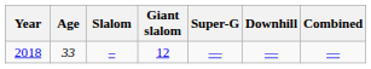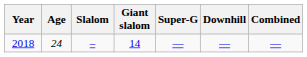 <table class=wikitable style="text-align:center">
 <tr>
 <th>  Year  </th>
 <th> Age </th>
 <th> Slalom </th>
 <th> Giant <br> slalom </th>
 <th>Super-G</th>
 <th>Downhill</th>
 <th>Combined</th>
 </tr>
 <tr>
 <td><a href='#'>2018</a></td>
-<td><em>33</em></td>
+<td><em>24</em></td>
 <td><a href='#'>–</a></td>
-<td><a href='#'>12</a></td>
+<td><a href='#'>14</a></td>
 <td><a href='#'>—</a></td>
 <td><a href='#'>—</a></td>
 <td><a href='#'>—</a></td>
 </tr>
 </table>
